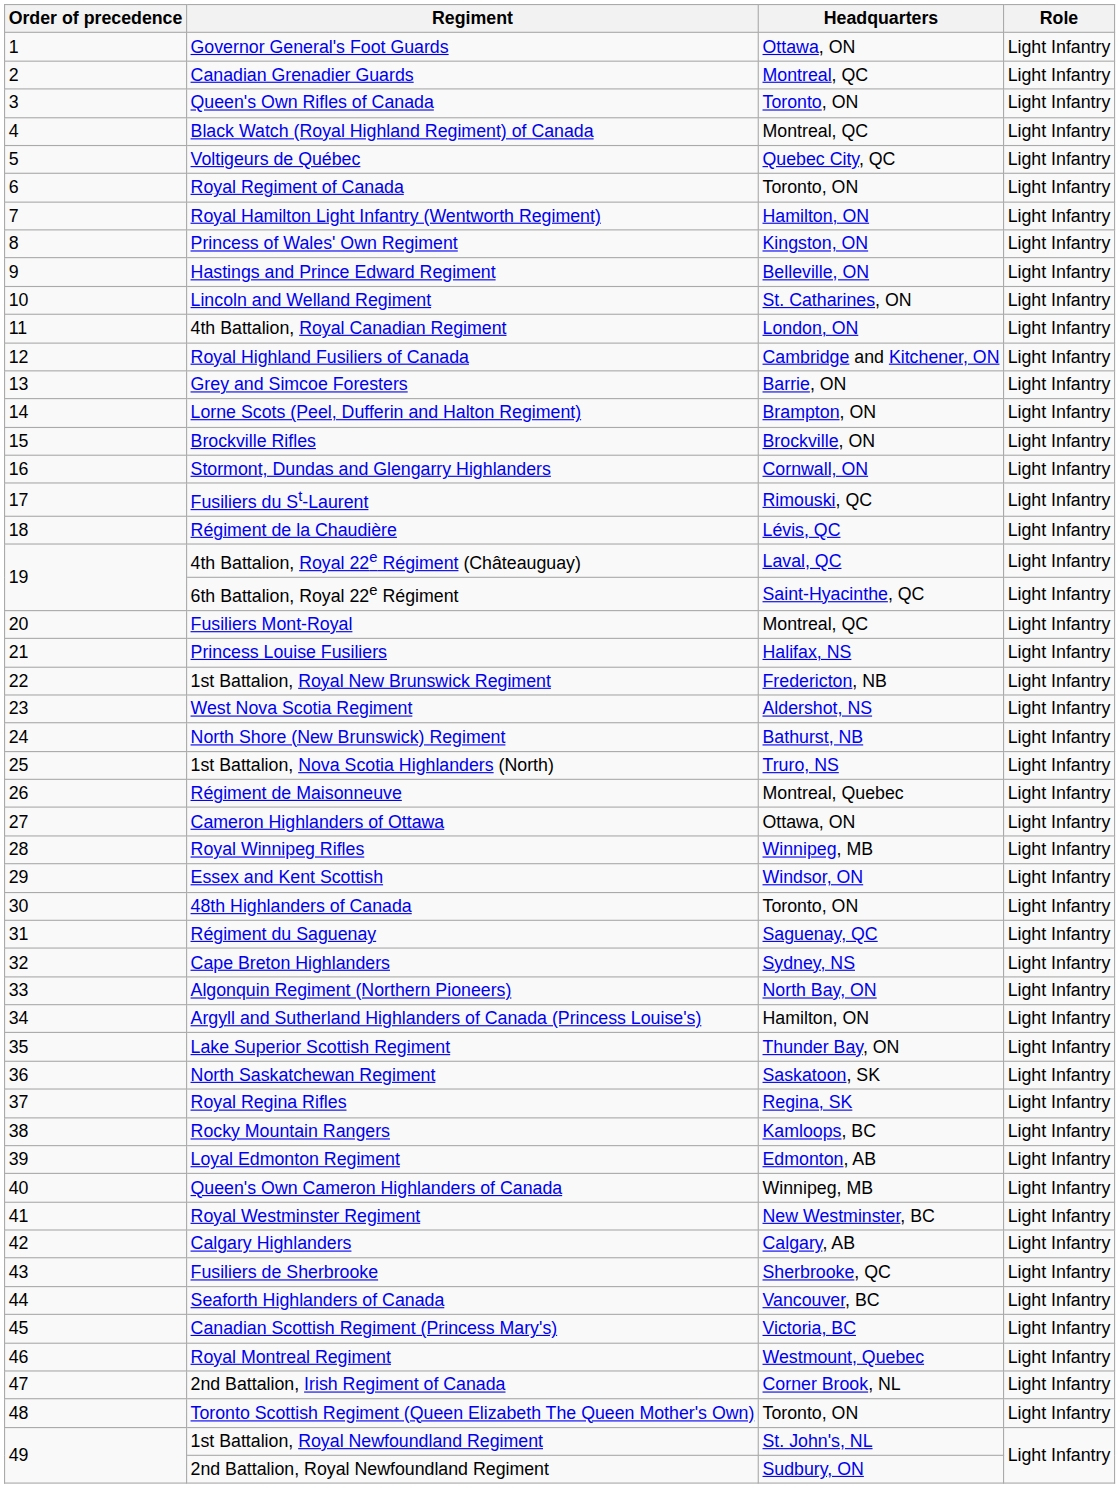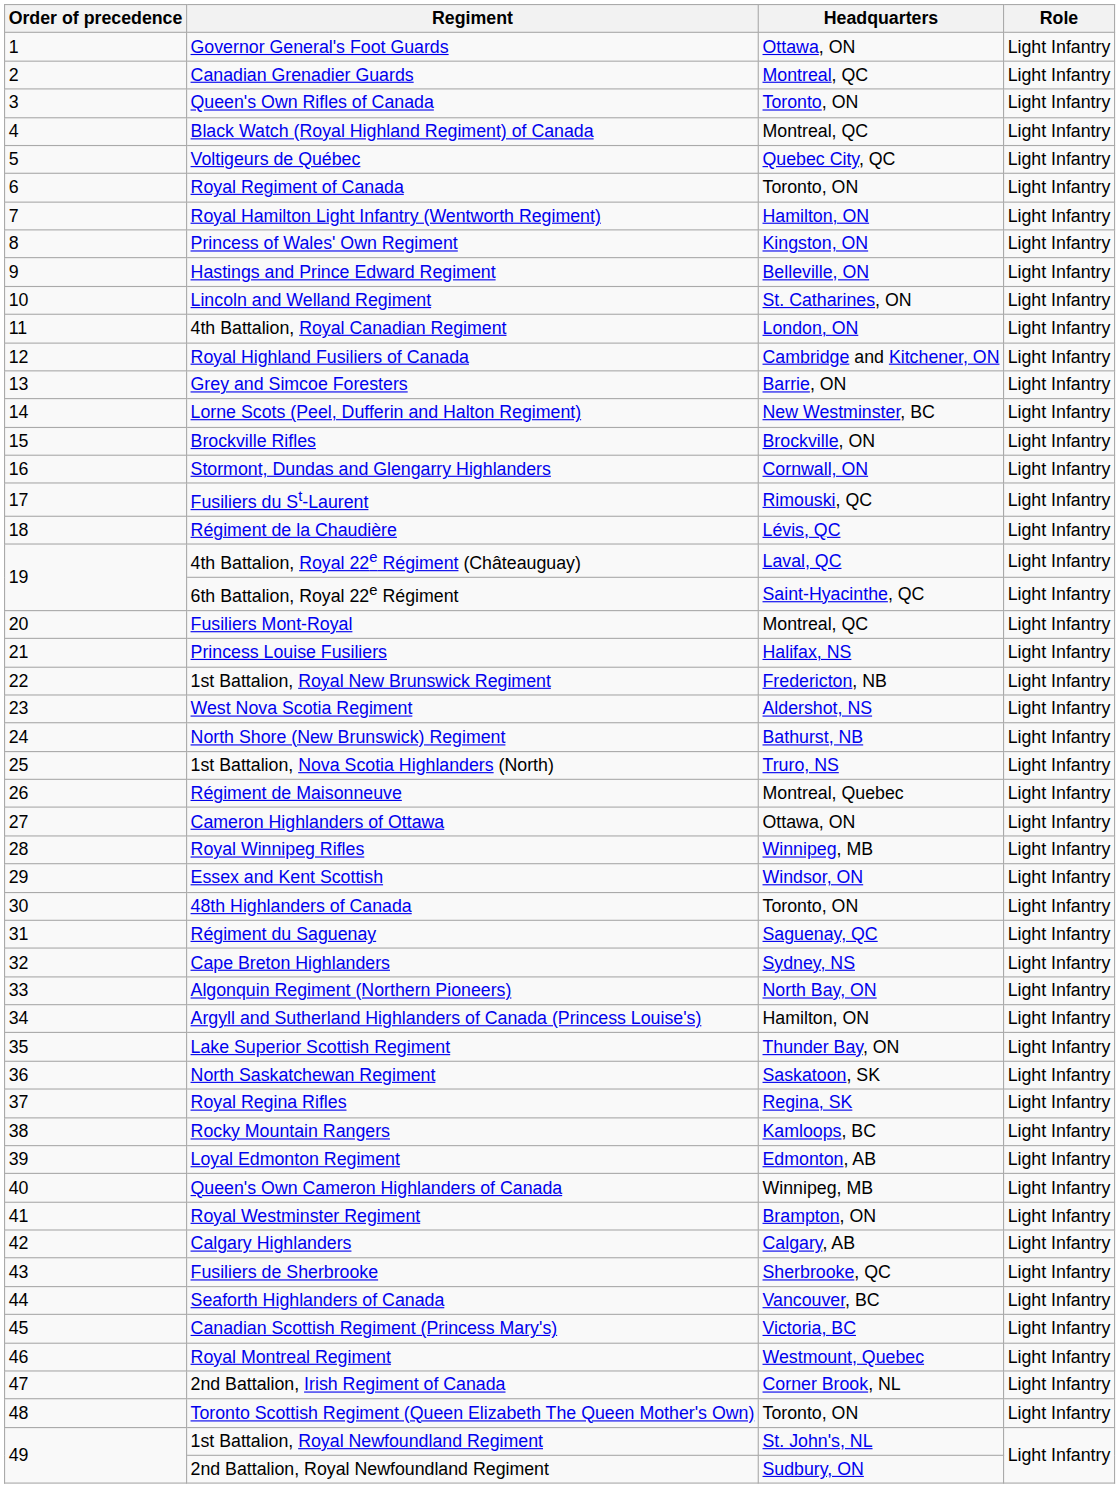 <table class="wikitable">
 <tr>
 <th scope=col>Order of precedence</th>
 <th scope=col>Regiment</th>
 <th scope=col>Headquarters</th>
 <th scope=col>Role</th>
 </tr>
 <tr>
 <td>1</td>
 <td><a href='#'>Governor General's Foot Guards</a></td>
 <td><a href='#'>Ottawa</a>, ON</td>
 <td>Light Infantry</td>
 </tr>
 <tr>
 <td>2</td>
 <td><a href='#'>Canadian Grenadier Guards</a></td>
 <td><a href='#'>Montreal</a>, QC</td>
 <td>Light Infantry</td>
 </tr>
 <tr>
 <td>3</td>
 <td><a href='#'>Queen's Own Rifles of Canada</a></td>
 <td><a href='#'>Toronto</a>, ON</td>
 <td>Light Infantry</td>
 </tr>
 <tr>
 <td>4</td>
 <td><a href='#'>Black Watch (Royal Highland Regiment) of Canada</a></td>
 <td>Montreal, QC</td>
 <td>Light Infantry</td>
 </tr>
 <tr>
 <td>5</td>
 <td><a href='#'>Voltigeurs de Québec</a></td>
 <td><a href='#'>Quebec City</a>, QC</td>
 <td>Light Infantry</td>
 </tr>
 <tr>
 <td>6</td>
 <td><a href='#'>Royal Regiment of Canada</a></td>
 <td>Toronto, ON</td>
 <td>Light Infantry</td>
 </tr>
 <tr>
 <td>7</td>
 <td><a href='#'>Royal Hamilton Light Infantry (Wentworth Regiment)</a></td>
 <td><a href='#'>Hamilton, ON</a></td>
 <td>Light Infantry</td>
 </tr>
 <tr>
 <td>8</td>
 <td><a href='#'>Princess of Wales' Own Regiment</a></td>
 <td><a href='#'>Kingston, ON</a></td>
 <td>Light Infantry</td>
 </tr>
 <tr>
 <td>9</td>
 <td><a href='#'>Hastings and Prince Edward Regiment</a></td>
 <td><a href='#'>Belleville, ON</a></td>
 <td>Light Infantry</td>
 </tr>
 <tr>
 <td>10</td>
 <td><a href='#'>Lincoln and Welland Regiment</a></td>
 <td><a href='#'>St. Catharines</a>, ON</td>
 <td>Light Infantry</td>
 </tr>
 <tr>
 <td>11</td>
 <td>4th Battalion, <a href='#'>Royal Canadian Regiment</a></td>
 <td><a href='#'>London, ON</a></td>
 <td>Light Infantry</td>
 </tr>
 <tr>
 <td>12</td>
 <td><a href='#'>Royal Highland Fusiliers of Canada</a></td>
 <td><a href='#'>Cambridge</a> and <a href='#'>Kitchener, ON</a></td>
 <td>Light Infantry</td>
 </tr>
 <tr>
 <td>13</td>
 <td><a href='#'>Grey and Simcoe Foresters</a></td>
 <td><a href='#'>Barrie</a>, ON</td>
 <td>Light Infantry</td>
 </tr>
 <tr>
 <td>14</td>
 <td><a href='#'>Lorne Scots (Peel, Dufferin and Halton Regiment)</a></td>
-<td><a href='#'>Brampton</a>, ON</td>
+<td><a href='#'>New Westminster</a>, BC</td>
 <td>Light Infantry</td>
 </tr>
 <tr>
 <td>15</td>
 <td><a href='#'>Brockville Rifles</a></td>
 <td><a href='#'>Brockville</a>, ON</td>
 <td>Light Infantry</td>
 </tr>
 <tr>
 <td>16</td>
 <td><a href='#'>Stormont, Dundas and Glengarry Highlanders</a></td>
 <td><a href='#'>Cornwall, ON</a></td>
 <td>Light Infantry</td>
 </tr>
 <tr>
 <td>17</td>
 <td><a href='#'>Fusiliers du S<sup>t</sup>-Laurent</a></td>
 <td><a href='#'>Rimouski</a>, QC</td>
 <td>Light Infantry</td>
 </tr>
 <tr>
 <td>18</td>
 <td><a href='#'>Régiment de la Chaudière</a></td>
 <td><a href='#'>Lévis, QC</a></td>
 <td>Light Infantry</td>
 </tr>
 <tr>
 <td rowspan="2">19</td>
 <td>4th Battalion, <a href='#'>Royal 22<sup>e</sup> Régiment</a> (Châteauguay)</td>
 <td><a href='#'>Laval, QC</a></td>
 <td>Light Infantry</td>
 </tr>
 <tr>
 <td>6th Battalion, Royal 22<sup>e</sup> Régiment</td>
 <td><a href='#'>Saint-Hyacinthe</a>, QC</td>
 <td>Light Infantry</td>
 </tr>
 <tr>
 <td>20</td>
 <td><a href='#'>Fusiliers Mont-Royal</a></td>
 <td>Montreal, QC</td>
 <td>Light Infantry</td>
 </tr>
 <tr>
 <td>21</td>
 <td><a href='#'>Princess Louise Fusiliers</a></td>
 <td><a href='#'>Halifax, NS</a></td>
 <td>Light Infantry</td>
 </tr>
 <tr>
 <td>22</td>
 <td>1st Battalion, <a href='#'>Royal New Brunswick Regiment</a></td>
 <td><a href='#'>Fredericton</a>, NB</td>
 <td>Light Infantry</td>
 </tr>
 <tr>
 <td>23</td>
 <td><a href='#'>West Nova Scotia Regiment</a></td>
 <td><a href='#'>Aldershot, NS</a></td>
 <td>Light Infantry</td>
 </tr>
 <tr>
 <td>24</td>
 <td><a href='#'>North Shore (New Brunswick) Regiment</a></td>
 <td><a href='#'>Bathurst, NB</a></td>
 <td>Light Infantry</td>
 </tr>
 <tr>
 <td>25</td>
 <td>1st Battalion, <a href='#'>Nova Scotia Highlanders</a> (North)</td>
 <td><a href='#'>Truro, NS</a></td>
 <td>Light Infantry</td>
 </tr>
 <tr>
 <td>26</td>
 <td><a href='#'>Régiment de Maisonneuve</a></td>
 <td>Montreal, Quebec</td>
 <td>Light Infantry</td>
 </tr>
 <tr>
 <td>27</td>
 <td><a href='#'>Cameron Highlanders of Ottawa</a></td>
 <td>Ottawa, ON</td>
 <td>Light Infantry</td>
 </tr>
 <tr>
 <td>28</td>
 <td><a href='#'>Royal Winnipeg Rifles</a></td>
 <td><a href='#'>Winnipeg</a>, MB</td>
 <td>Light Infantry</td>
 </tr>
 <tr>
 <td>29</td>
 <td><a href='#'>Essex and Kent Scottish</a></td>
 <td><a href='#'>Windsor, ON</a></td>
 <td>Light Infantry</td>
 </tr>
 <tr>
 <td>30</td>
 <td><a href='#'>48th Highlanders of Canada</a></td>
 <td>Toronto, ON</td>
 <td>Light Infantry</td>
 </tr>
 <tr>
 <td>31</td>
 <td><a href='#'>Régiment du Saguenay</a></td>
 <td><a href='#'>Saguenay, QC</a></td>
 <td>Light Infantry</td>
 </tr>
 <tr>
 <td>32</td>
 <td><a href='#'>Cape Breton Highlanders</a></td>
 <td><a href='#'>Sydney, NS</a></td>
 <td>Light Infantry</td>
 </tr>
 <tr>
 <td>33</td>
 <td><a href='#'>Algonquin Regiment (Northern Pioneers)</a></td>
 <td><a href='#'>North Bay, ON</a></td>
 <td>Light Infantry</td>
 </tr>
 <tr>
 <td>34</td>
 <td><a href='#'>Argyll and Sutherland Highlanders of Canada (Princess Louise's)</a></td>
 <td>Hamilton, ON</td>
 <td>Light Infantry</td>
 </tr>
 <tr>
 <td>35</td>
 <td><a href='#'>Lake Superior Scottish Regiment</a></td>
 <td><a href='#'>Thunder Bay</a>, ON</td>
 <td>Light Infantry</td>
 </tr>
 <tr>
 <td>36</td>
 <td><a href='#'>North Saskatchewan Regiment</a></td>
 <td><a href='#'>Saskatoon</a>, SK</td>
 <td>Light Infantry</td>
 </tr>
 <tr>
 <td>37</td>
 <td><a href='#'>Royal Regina Rifles</a></td>
 <td><a href='#'>Regina, SK</a></td>
 <td>Light Infantry</td>
 </tr>
 <tr>
 <td>38</td>
 <td><a href='#'>Rocky Mountain Rangers</a></td>
 <td><a href='#'>Kamloops</a>, BC</td>
 <td>Light Infantry</td>
 </tr>
 <tr>
 <td>39</td>
 <td><a href='#'>Loyal Edmonton Regiment</a></td>
 <td><a href='#'>Edmonton</a>, AB</td>
 <td>Light Infantry</td>
 </tr>
 <tr>
 <td>40</td>
 <td><a href='#'>Queen's Own Cameron Highlanders of Canada</a></td>
 <td>Winnipeg, MB</td>
 <td>Light Infantry</td>
 </tr>
 <tr>
 <td>41</td>
 <td><a href='#'>Royal Westminster Regiment</a></td>
-<td><a href='#'>New Westminster</a>, BC</td>
+<td><a href='#'>Brampton</a>, ON</td>
 <td>Light Infantry</td>
 </tr>
 <tr>
 <td>42</td>
 <td><a href='#'>Calgary Highlanders</a></td>
 <td><a href='#'>Calgary</a>, AB</td>
 <td>Light Infantry</td>
 </tr>
 <tr>
 <td>43</td>
 <td><a href='#'>Fusiliers de Sherbrooke</a></td>
 <td><a href='#'>Sherbrooke</a>, QC</td>
 <td>Light Infantry</td>
 </tr>
 <tr>
 <td>44</td>
 <td><a href='#'>Seaforth Highlanders of Canada</a></td>
 <td><a href='#'>Vancouver</a>, BC</td>
 <td>Light Infantry</td>
 </tr>
 <tr>
 <td>45</td>
 <td><a href='#'>Canadian Scottish Regiment (Princess Mary's)</a></td>
 <td><a href='#'>Victoria, BC</a></td>
 <td>Light Infantry</td>
 </tr>
 <tr>
 <td>46</td>
 <td><a href='#'>Royal Montreal Regiment</a></td>
 <td><a href='#'>Westmount, Quebec</a></td>
 <td>Light Infantry</td>
 </tr>
 <tr>
 <td>47</td>
 <td>2nd Battalion, <a href='#'>Irish Regiment of Canada</a></td>
 <td><a href='#'>Corner Brook</a>, NL</td>
 <td>Light Infantry</td>
 </tr>
 <tr>
 <td>48</td>
 <td><a href='#'>Toronto Scottish Regiment (Queen Elizabeth The Queen Mother's Own)</a></td>
 <td>Toronto, ON</td>
 <td>Light Infantry</td>
 </tr>
 <tr>
 <td rowspan="2">49</td>
 <td>1st Battalion, <a href='#'>Royal Newfoundland Regiment</a></td>
 <td><a href='#'>St. John's, NL</a></td>
 <td rowspan="2">Light Infantry</td>
 </tr>
 <tr>
 <td>2nd Battalion, Royal Newfoundland Regiment</td>
 <td><a href='#'>Sudbury, ON</a></td>
 </tr>
 </table>
